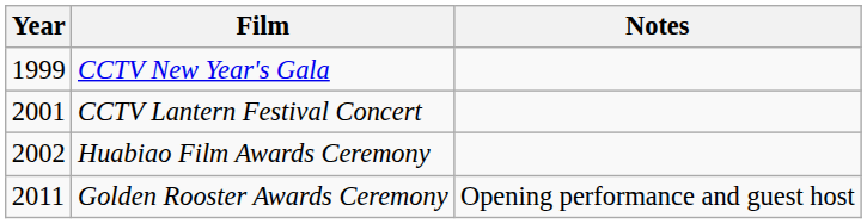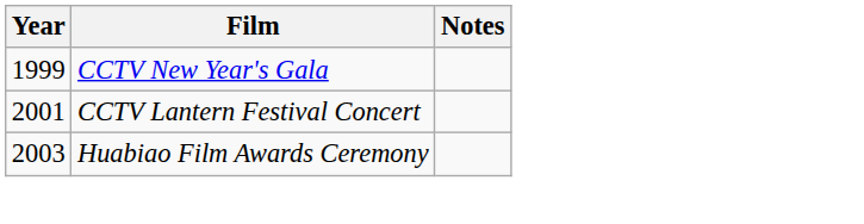 <table class="wikitable">
 <tr style="text-align:center;">
 <th>Year</th>
 <th>Film</th>
 <th>Notes</th>
 </tr>
 <tr>
 <td>1999</td>
 <td><em><a href='#'>CCTV New Year's Gala</a></em></td>
 <td></td>
 </tr>
 <tr>
 <td>2001</td>
 <td><em>CCTV Lantern Festival Concert</em></td>
 <td></td>
 </tr>
 <tr>
-<td>2002</td>
+<td>2003</td>
 <td><em>Huabiao Film Awards Ceremony</em></td>
 <td></td>
 </tr>
-<tr>
-<td>2011</td>
-<td><em>Golden Rooster Awards Ceremony</em></td>
-<td>Opening performance and guest host</td>
-</tr>
 </table>
